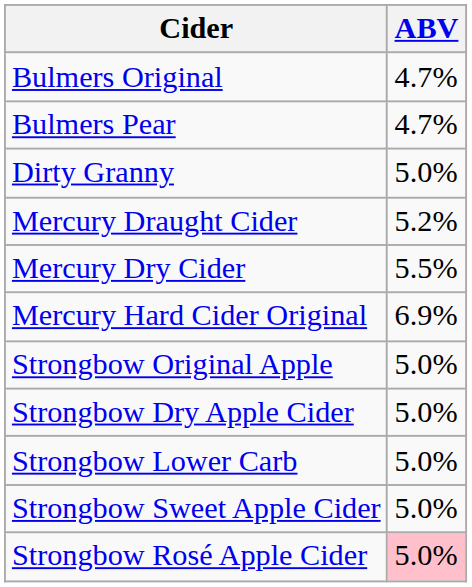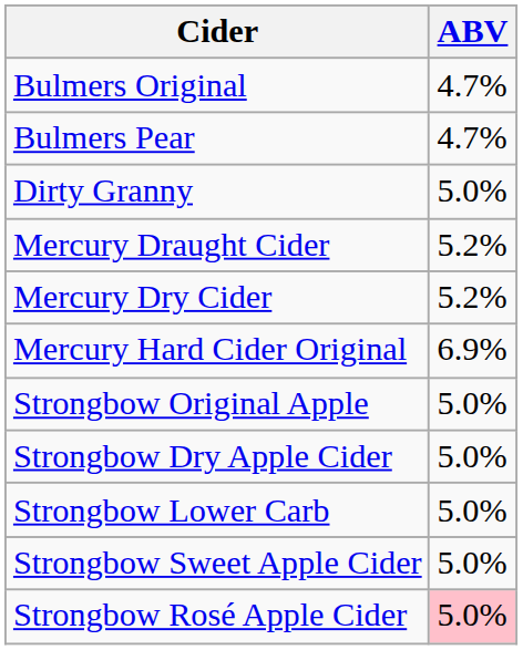 <table class="wikitable">
 <tr>
 <th>Cider</th>
 <th><a href='#'>ABV</a></th>
 </tr>
 <tr>
 <td><a href='#'>Bulmers Original</a></td>
 <td>4.7%</td>
 </tr>
 <tr>
 <td><a href='#'>Bulmers Pear</a></td>
 <td>4.7%</td>
 </tr>
 <tr>
 <td><a href='#'>Dirty Granny</a></td>
 <td>5.0%</td>
 </tr>
 <tr>
 <td><a href='#'>Mercury Draught Cider</a></td>
 <td>5.2%</td>
 </tr>
 <tr>
 <td><a href='#'>Mercury Dry Cider</a></td>
-<td>5.5%</td>
+<td>5.2%</td>
 </tr>
 <tr>
 <td><a href='#'>Mercury Hard Cider Original</a></td>
 <td>6.9%</td>
 </tr>
 <tr>
 <td><a href='#'>Strongbow Original Apple</a></td>
 <td>5.0%</td>
 </tr>
 <tr>
 <td><a href='#'>Strongbow Dry Apple Cider</a></td>
 <td>5.0%</td>
 </tr>
 <tr>
 <td><a href='#'>Strongbow Lower Carb</a></td>
 <td>5.0%</td>
 </tr>
 <tr>
 <td><a href='#'>Strongbow Sweet Apple Cider</a></td>
 <td>5.0%</td>
 </tr>
 <tr>
 <td><a href='#'>Strongbow Rosé Apple Cider</a></td>
 <td style="background: pink;">5.0%</td>
 </tr>
 </table>
